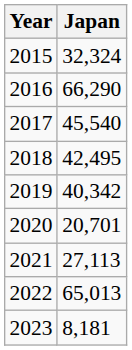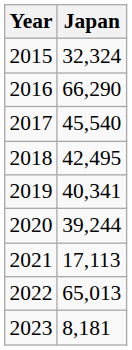 <table class="wikitable">
 <tr>
 <th>Year</th>
 <th>Japan</th>
 </tr>
 <tr>
 <td>2015</td>
 <td>32,324</td>
 </tr>
 <tr>
 <td>2016</td>
 <td>66,290</td>
 </tr>
 <tr>
 <td>2017</td>
 <td>45,540</td>
 </tr>
 <tr>
 <td>2018</td>
 <td>42,495</td>
 </tr>
 <tr>
 <td>2019</td>
-<td>40,342</td>
+<td>40,341</td>
 </tr>
 <tr>
 <td>2020</td>
-<td>20,701</td>
+<td>39,244</td>
 </tr>
 <tr>
 <td>2021</td>
-<td>27,113</td>
+<td>17,113</td>
 </tr>
 <tr>
 <td>2022</td>
 <td>65,013</td>
 </tr>
 <tr>
 <td>2023</td>
 <td>8,181</td>
 </tr>
 </table>
